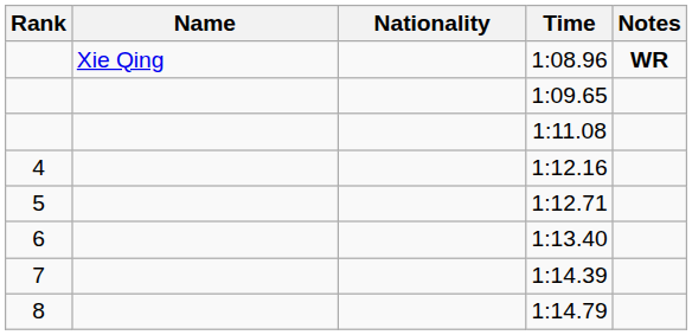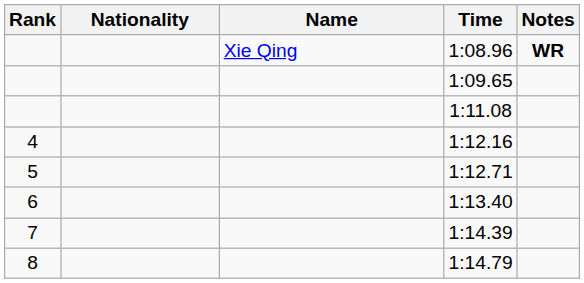 <table class="wikitable sortable" style="text-align:center">
 <tr>
 <th>Rank</th>
+<th style="width:125px">Nationality</th>
 <th style="width:180px">Name</th>
-<th style="width:125px">Nationality</th>
 <th>Time</th>
 <th>Notes</th>
 </tr>
 <tr>
 <td></td>
+<td style="text-align:left;"></td>
 <td style="text-align:left;"><a href='#'>Xie Qing</a></td>
-<td style="text-align:left;"></td>
 <td>1:08.96</td>
 <td><strong>WR</strong></td>
 </tr>
 <tr>
 <td></td>
 <td style="text-align:left;"></td>
 <td style="text-align:left;"></td>
 <td>1:09.65</td>
 <td></td>
 </tr>
 <tr>
 <td></td>
 <td style="text-align:left;"></td>
 <td style="text-align:left;"></td>
 <td>1:11.08</td>
 <td></td>
 </tr>
 <tr>
 <td>4</td>
 <td style="text-align:left;"></td>
 <td style="text-align:left;"></td>
 <td>1:12.16</td>
 <td></td>
 </tr>
 <tr>
 <td>5</td>
 <td style="text-align:left;"></td>
 <td style="text-align:left;"></td>
 <td>1:12.71</td>
 <td></td>
 </tr>
 <tr>
 <td>6</td>
 <td style="text-align:left;"></td>
 <td style="text-align:left;"></td>
 <td>1:13.40</td>
 <td></td>
 </tr>
 <tr>
 <td>7</td>
 <td style="text-align:left;"></td>
 <td style="text-align:left;"></td>
 <td>1:14.39</td>
 <td></td>
 </tr>
 <tr>
 <td>8</td>
 <td style="text-align:left;"></td>
 <td style="text-align:left;"></td>
 <td>1:14.79</td>
 <td></td>
 </tr>
 </table>
